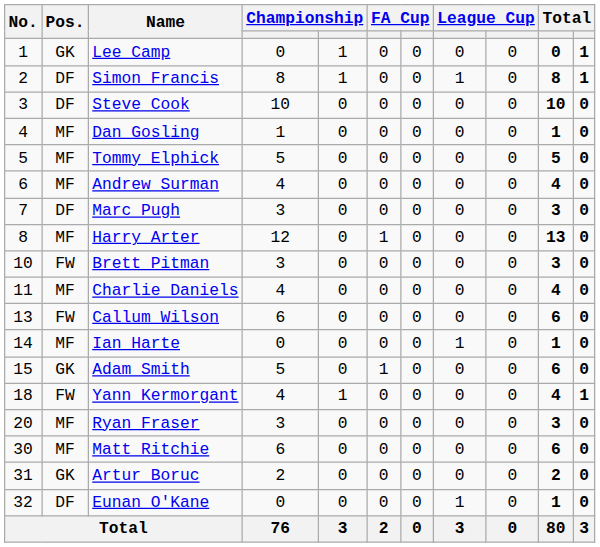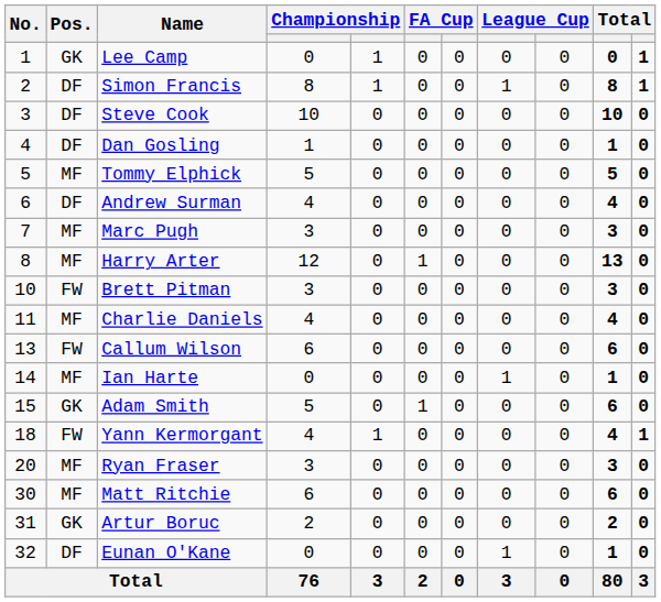 <table class="wikitable sortable" style="text-align: center;">
 <tr>
 <th rowspan="2">No.</th>
 <th rowspan="2">Pos.</th>
 <th rowspan="2">Name</th>
 <th colspan="2"><a href='#'>Championship</a></th>
 <th colspan="2"><a href='#'>FA Cup</a></th>
 <th colspan="2"><a href='#'>League Cup</a></th>
 <th colspan="2">Total</th>
 </tr>
 <tr>
 <th></th>
 <th></th>
 <th></th>
 <th></th>
 <th></th>
 <th></th>
 <th></th>
 <th></th>
 </tr>
 <tr>
 <td>1</td>
 <td>GK</td>
 <td align=left> <a href='#'>Lee Camp</a></td>
 <td>0</td>
 <td>1</td>
 <td>0</td>
 <td>0</td>
 <td>0</td>
 <td>0</td>
 <td><strong>0</strong></td>
 <td><strong>1</strong></td>
 </tr>
 <tr>
 <td>2</td>
 <td>DF</td>
 <td align=left> <a href='#'>Simon Francis</a></td>
 <td>8</td>
 <td>1</td>
 <td>0</td>
 <td>0</td>
 <td>1</td>
 <td>0</td>
 <td><strong>8</strong></td>
 <td><strong>1</strong></td>
 </tr>
 <tr>
 <td>3</td>
 <td>DF</td>
 <td align=left> <a href='#'>Steve Cook</a></td>
 <td>10</td>
 <td>0</td>
 <td>0</td>
 <td>0</td>
 <td>0</td>
 <td>0</td>
 <td><strong>10</strong></td>
 <td><strong>0</strong></td>
 </tr>
 <tr>
 <td>4</td>
-<td>MF</td>
+<td>DF</td>
 <td align=left> <a href='#'>Dan Gosling</a></td>
 <td>1</td>
 <td>0</td>
 <td>0</td>
 <td>0</td>
 <td>0</td>
 <td>0</td>
 <td><strong>1</strong></td>
 <td><strong>0</strong></td>
 </tr>
 <tr>
 <td>5</td>
 <td>MF</td>
 <td align=left> <a href='#'>Tommy Elphick</a></td>
 <td>5</td>
 <td>0</td>
 <td>0</td>
 <td>0</td>
 <td>0</td>
 <td>0</td>
 <td><strong>5</strong></td>
 <td><strong>0</strong></td>
 </tr>
 <tr>
 <td>6</td>
-<td>MF</td>
+<td>DF</td>
 <td align=left> <a href='#'>Andrew Surman</a></td>
 <td>4</td>
 <td>0</td>
 <td>0</td>
 <td>0</td>
 <td>0</td>
 <td>0</td>
 <td><strong>4</strong></td>
 <td><strong>0</strong></td>
 </tr>
 <tr>
 <td>7</td>
-<td>DF</td>
+<td>MF</td>
 <td align=left> <a href='#'>Marc Pugh</a></td>
 <td>3</td>
 <td>0</td>
 <td>0</td>
 <td>0</td>
 <td>0</td>
 <td>0</td>
 <td><strong>3</strong></td>
 <td><strong>0</strong></td>
 </tr>
 <tr>
 <td>8</td>
 <td>MF</td>
 <td align=left> <a href='#'>Harry Arter</a></td>
 <td>12</td>
 <td>0</td>
 <td>1</td>
 <td>0</td>
 <td>0</td>
 <td>0</td>
 <td><strong>13</strong></td>
 <td><strong>0</strong></td>
 </tr>
 <tr>
 <td>10</td>
 <td>FW</td>
 <td align=left> <a href='#'>Brett Pitman</a></td>
 <td>3</td>
 <td>0</td>
 <td>0</td>
 <td>0</td>
 <td>0</td>
 <td>0</td>
 <td><strong>3</strong></td>
 <td><strong>0</strong></td>
 </tr>
 <tr>
 <td>11</td>
 <td>MF</td>
 <td align=left> <a href='#'>Charlie Daniels</a></td>
 <td>4</td>
 <td>0</td>
 <td>0</td>
 <td>0</td>
 <td>0</td>
 <td>0</td>
 <td><strong>4</strong></td>
 <td><strong>0</strong></td>
 </tr>
 <tr>
 <td>13</td>
 <td>FW</td>
 <td align=left> <a href='#'>Callum Wilson</a></td>
 <td>6</td>
 <td>0</td>
 <td>0</td>
 <td>0</td>
 <td>0</td>
 <td>0</td>
 <td><strong>6</strong></td>
 <td><strong>0</strong></td>
 </tr>
 <tr>
 <td>14</td>
 <td>MF</td>
 <td align=left> <a href='#'>Ian Harte</a></td>
 <td>0</td>
 <td>0</td>
 <td>0</td>
 <td>0</td>
 <td>1</td>
 <td>0</td>
 <td><strong>1</strong></td>
 <td><strong>0</strong></td>
 </tr>
 <tr>
 <td>15</td>
 <td>GK</td>
 <td align=left> <a href='#'>Adam Smith</a></td>
 <td>5</td>
 <td>0</td>
 <td>1</td>
 <td>0</td>
 <td>0</td>
 <td>0</td>
 <td><strong>6</strong></td>
 <td><strong>0</strong></td>
 </tr>
 <tr>
 <td>18</td>
 <td>FW</td>
 <td align=left> <a href='#'>Yann Kermorgant</a></td>
 <td>4</td>
 <td>1</td>
 <td>0</td>
 <td>0</td>
 <td>0</td>
 <td>0</td>
 <td><strong>4</strong></td>
 <td><strong>1</strong></td>
 </tr>
 <tr>
 <td>20</td>
 <td>MF</td>
 <td align=left> <a href='#'>Ryan Fraser</a></td>
 <td>3</td>
 <td>0</td>
 <td>0</td>
 <td>0</td>
 <td>0</td>
 <td>0</td>
 <td><strong>3</strong></td>
 <td><strong>0</strong></td>
 </tr>
 <tr>
 <td>30</td>
 <td>MF</td>
 <td align=left> <a href='#'>Matt Ritchie</a></td>
 <td>6</td>
 <td>0</td>
 <td>0</td>
 <td>0</td>
 <td>0</td>
 <td>0</td>
 <td><strong>6</strong></td>
 <td><strong>0</strong></td>
 </tr>
 <tr>
 <td>31</td>
 <td>GK</td>
 <td align=left> <a href='#'>Artur Boruc</a></td>
 <td>2</td>
 <td>0</td>
 <td>0</td>
 <td>0</td>
 <td>0</td>
 <td>0</td>
 <td><strong>2</strong></td>
 <td><strong>0</strong></td>
 </tr>
 <tr>
 <td>32</td>
 <td>DF</td>
 <td align=left> <a href='#'>Eunan O'Kane</a></td>
 <td>0</td>
 <td>0</td>
 <td>0</td>
 <td>0</td>
 <td>1</td>
 <td>0</td>
 <td><strong>1</strong></td>
 <td><strong>0</strong></td>
 </tr>
 <tr>
 <th colspan=3>Total</th>
 <th>76</th>
 <th>3</th>
 <th>2</th>
 <th>0</th>
 <th>3</th>
 <th>0</th>
 <th>80</th>
 <th>3</th>
 </tr>
 </table>
